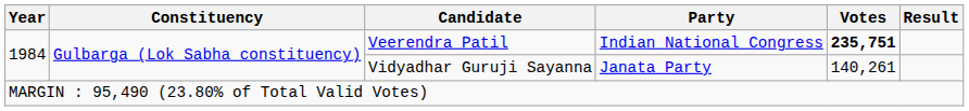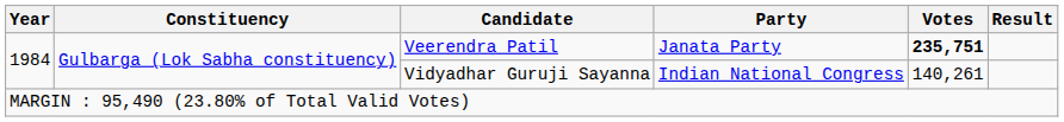 <table class="wikitable">
 <tr>
 <th>Year</th>
 <th>Constituency</th>
 <th>Candidate</th>
 <th>Party</th>
 <th>Votes</th>
 <th>Result</th>
 </tr>
 <tr>
 <td rowspan="2">1984</td>
 <td rowspan="2"><a href='#'>Gulbarga (Lok Sabha constituency)</a></td>
 <td><a href='#'>Veerendra Patil</a></td>
-<td><a href='#'>Indian National Congress</a></td>
+<td><a href='#'>Janata Party</a></td>
 <td><strong>235,751</strong></td>
 <td></td>
 </tr>
 <tr>
 <td>Vidyadhar Guruji Sayanna</td>
-<td><a href='#'>Janata Party</a></td>
+<td><a href='#'>Indian National Congress</a></td>
 <td>140,261</td>
 <td></td>
 </tr>
 <tr>
 <td colspan="6">MARGIN : 95,490 (23.80% of Total Valid Votes)</td>
 </tr>
 </table>
